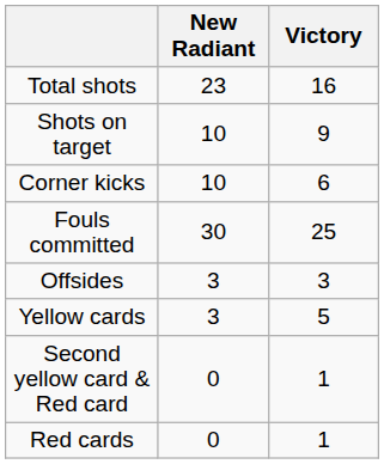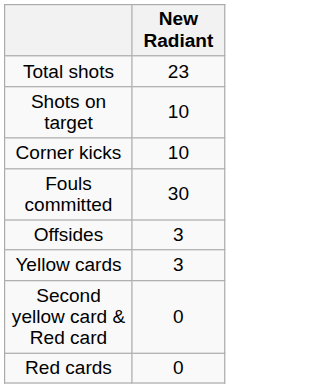 <table class="wikitable" style="text-align:center">
 <tr>
 <th width=100></th>
 <th width=70>New Radiant</th>
-<th width=70>Victory</th>
 </tr>
 <tr>
 <td>Total shots</td>
 <td>23</td>
-<td>16</td>
 </tr>
 <tr>
 <td>Shots on target</td>
 <td>10</td>
-<td>9</td>
 </tr>
 <tr>
 <td>Corner kicks</td>
 <td>10</td>
-<td>6</td>
 </tr>
 <tr>
 <td>Fouls committed</td>
 <td>30</td>
-<td>25</td>
 </tr>
 <tr>
 <td>Offsides</td>
-<td>3</td>
 <td>3</td>
 </tr>
 <tr>
 <td>Yellow cards</td>
 <td>3</td>
-<td>5</td>
 </tr>
 <tr>
 <td>Second yellow card & Red card</td>
 <td>0</td>
-<td>1</td>
 </tr>
 <tr>
 <td>Red cards</td>
 <td>0</td>
-<td>1</td>
 </tr>
 </table>
